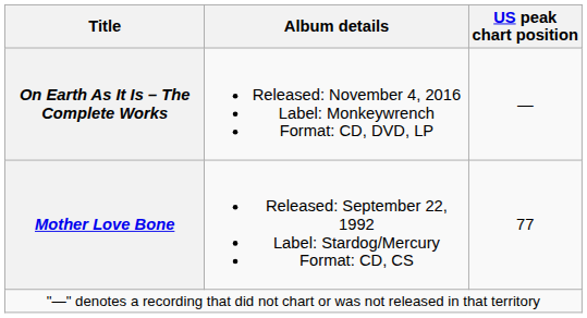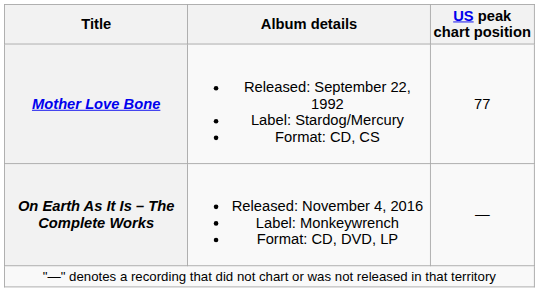 <table class="wikitable plainrowheaders" style="text-align:center;">
 <tr>
 <th scope="col" rowspan="1" style="width:12em;">Title</th>
 <th scope="col" rowspan="1" style="width:16em;">Album details</th>
 <th scope="col" colspan="1"><a href='#'>US</a> peak<br>chart position<br></th>
 </tr>
 <tr>
+<th scope="row"><em><a href='#'>Mother Love Bone</a></em></th>
+<td><br><ul><li>Released: September 22, 1992</li><li>Label: Stardog/Mercury</li><li>Format: CD, CS</li></ul></td>
+<td>77</td>
+</tr>
+<tr>
 <th scope="row"><em>On Earth As It Is – The Complete Works</em></th>
 <td><br><ul><li>Released: November 4, 2016</li><li>Label: Monkeywrench</li><li>Format: CD, DVD, LP</li></ul></td>
 <td align="center">—</td>
 </tr>
 <tr>
-<th scope="row"><em><a href='#'>Mother Love Bone</a></em></th>
-<td><br><ul><li>Released: September 22, 1992</li><li>Label: Stardog/Mercury</li><li>Format: CD, CS</li></ul></td>
-<td>77</td>
-</tr>
-<tr>
 <td colspan="3" style="font-size:90%">"—" denotes a recording that did not chart or was not released in that territory</td>
 </tr>
 </table>
